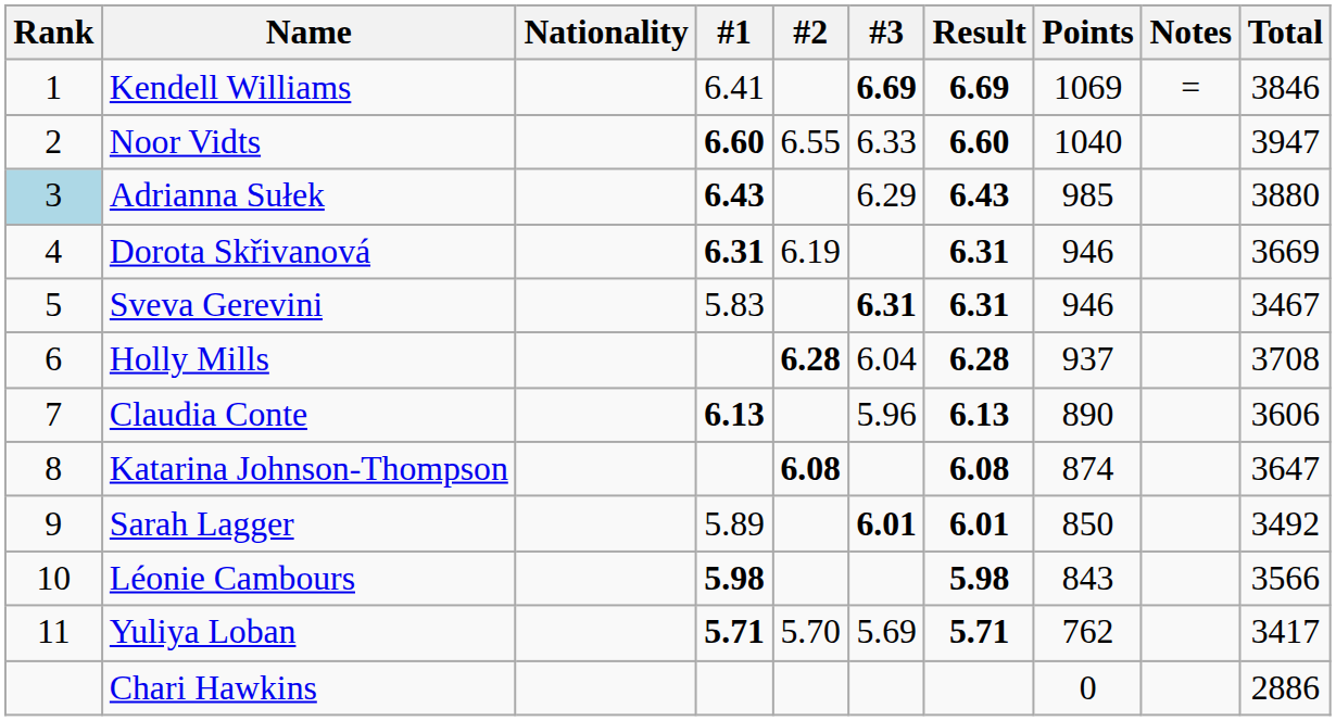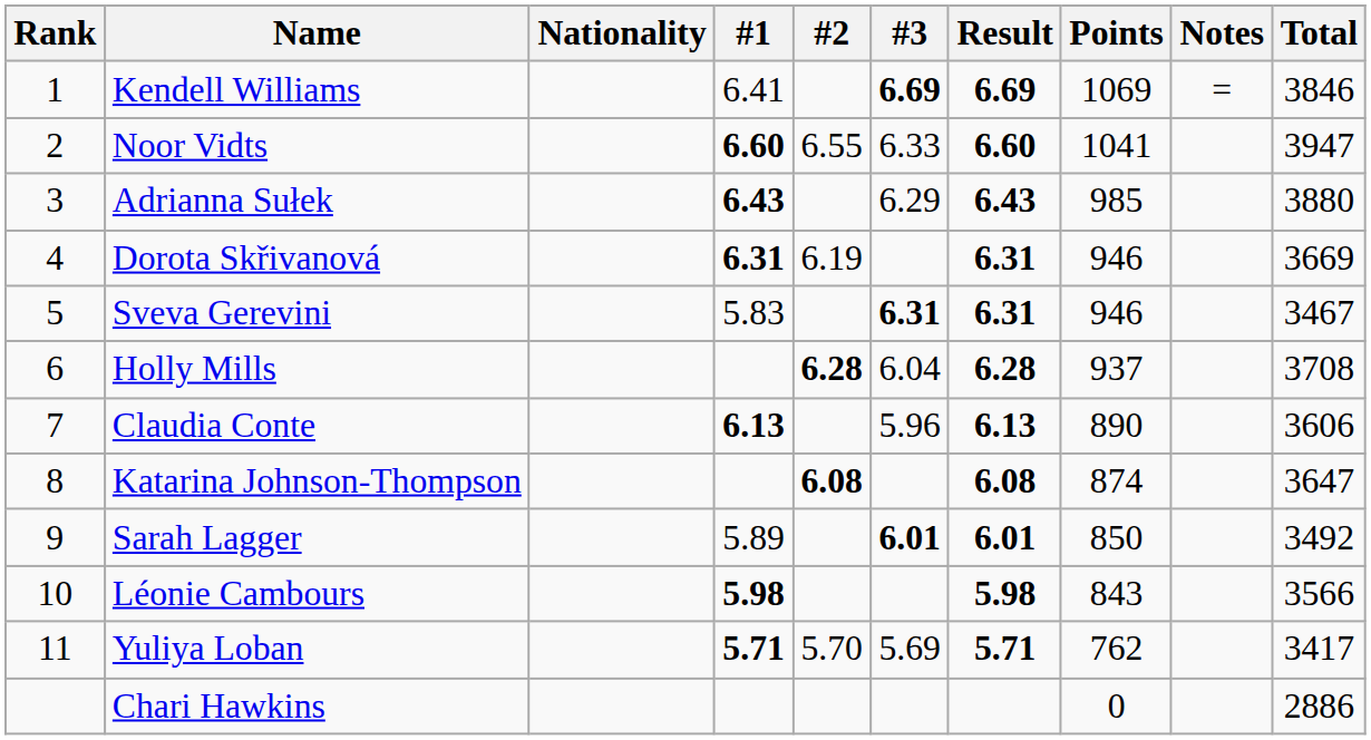 <table class="wikitable sortable" style="text-align:center">
 <tr>
 <th>Rank</th>
 <th>Name</th>
 <th>Nationality</th>
 <th>#1</th>
 <th>#2</th>
 <th>#3</th>
 <th>Result</th>
 <th>Points</th>
 <th>Notes</th>
 <th>Total</th>
 </tr>
 <tr>
 <td>1</td>
 <td align="left"><a href='#'>Kendell Williams</a></td>
 <td align=left></td>
 <td>6.41</td>
 <td></td>
 <td><strong>6.69</strong></td>
 <td><strong>6.69</strong></td>
 <td>1069</td>
 <td>=</td>
 <td>3846</td>
 </tr>
 <tr>
 <td>2</td>
 <td align="left"><a href='#'>Noor Vidts</a></td>
 <td align=left></td>
 <td><strong>6.60</strong></td>
 <td>6.55</td>
 <td>6.33</td>
 <td><strong>6.60</strong></td>
-<td>1040</td>
+<td>1041</td>
 <td></td>
 <td>3947</td>
 </tr>
 <tr>
-<td style="background: lightblue;">3</td>
+<td>3</td>
 <td align="left"><a href='#'>Adrianna Sułek</a></td>
 <td align=left></td>
 <td><strong>6.43</strong></td>
 <td></td>
 <td>6.29</td>
 <td><strong>6.43</strong></td>
 <td>985</td>
 <td></td>
 <td>3880</td>
 </tr>
 <tr>
 <td>4</td>
 <td align="left"><a href='#'>Dorota Skřivanová</a></td>
 <td align=left></td>
 <td><strong>6.31</strong></td>
 <td>6.19</td>
 <td></td>
 <td><strong>6.31</strong></td>
 <td>946</td>
 <td></td>
 <td>3669</td>
 </tr>
 <tr>
 <td>5</td>
 <td align="left"><a href='#'>Sveva Gerevini</a></td>
 <td align=left></td>
 <td>5.83</td>
 <td></td>
 <td><strong>6.31</strong></td>
 <td><strong>6.31</strong></td>
 <td>946</td>
 <td></td>
 <td>3467</td>
 </tr>
 <tr>
 <td>6</td>
 <td align="left"><a href='#'>Holly Mills</a></td>
 <td align=left></td>
 <td></td>
 <td><strong>6.28</strong></td>
 <td>6.04</td>
 <td><strong>6.28</strong></td>
 <td>937</td>
 <td></td>
 <td>3708</td>
 </tr>
 <tr>
 <td>7</td>
 <td align="left"><a href='#'>Claudia Conte</a></td>
 <td align=left></td>
 <td><strong>6.13</strong></td>
 <td></td>
 <td>5.96</td>
 <td><strong>6.13</strong></td>
 <td>890</td>
 <td></td>
 <td>3606</td>
 </tr>
 <tr>
 <td>8</td>
 <td align="left"><a href='#'>Katarina Johnson-Thompson</a></td>
 <td align=left></td>
 <td></td>
 <td><strong>6.08</strong></td>
 <td></td>
 <td><strong>6.08</strong></td>
 <td>874</td>
 <td></td>
 <td>3647</td>
 </tr>
 <tr>
 <td>9</td>
 <td align="left"><a href='#'>Sarah Lagger</a></td>
 <td align=left></td>
 <td>5.89</td>
 <td></td>
 <td><strong>6.01</strong></td>
 <td><strong>6.01</strong></td>
 <td>850</td>
 <td></td>
 <td>3492</td>
 </tr>
 <tr>
 <td>10</td>
 <td align="left"><a href='#'>Léonie Cambours</a></td>
 <td align=left></td>
 <td><strong>5.98</strong></td>
 <td></td>
 <td></td>
 <td><strong>5.98</strong></td>
 <td>843</td>
 <td></td>
 <td>3566</td>
 </tr>
 <tr>
 <td>11</td>
 <td align="left"><a href='#'>Yuliya Loban</a></td>
 <td align=left></td>
 <td><strong>5.71</strong></td>
 <td>5.70</td>
 <td>5.69</td>
 <td><strong>5.71</strong></td>
 <td>762</td>
 <td></td>
 <td>3417</td>
 </tr>
 <tr>
 <td></td>
 <td align="left"><a href='#'>Chari Hawkins</a></td>
 <td align=left></td>
 <td></td>
 <td></td>
 <td></td>
 <td></td>
 <td>0</td>
 <td></td>
 <td>2886</td>
 </tr>
 </table>
